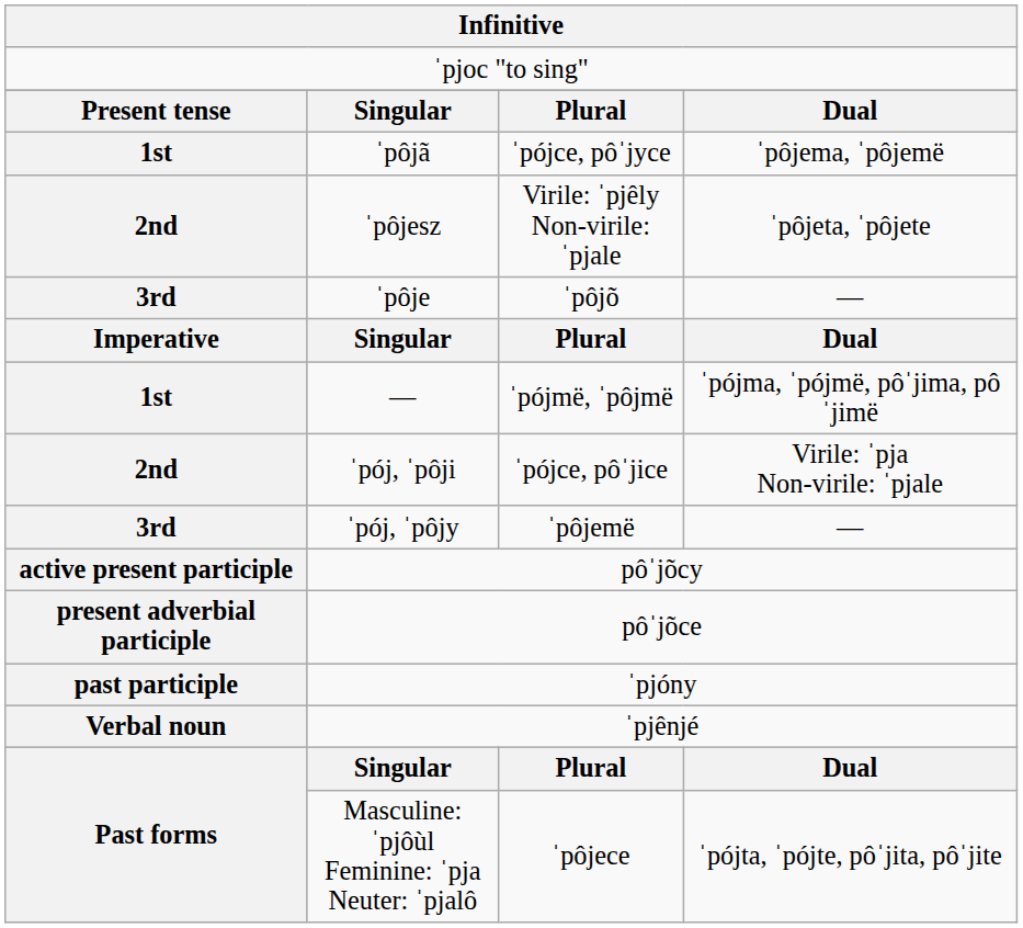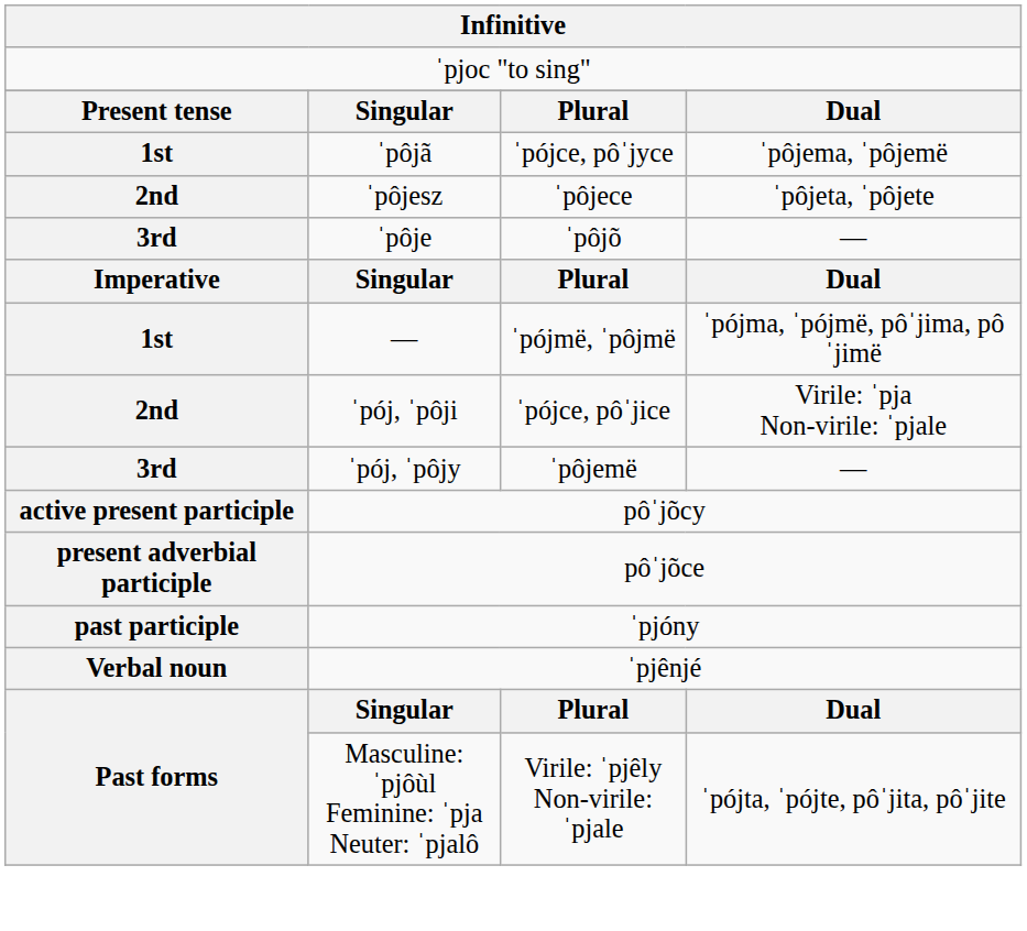 <table class="wikitable" style="text-align:center;">
 <tr>
 <th colspan="4">Infinitive</th>
 </tr>
 <tr>
 <td colspan="4">ˈpjoc "to sing"</td>
 </tr>
 <tr>
 </tr>
 <tr>
 <th>Present tense</th>
 <th>Singular</th>
 <th>Plural</th>
 <th>Dual</th>
 </tr>
 <tr>
 <th>1st</th>
 <td>ˈpôjã</td>
 <td>ˈpójce, pôˈjyce</td>
 <td>ˈpôjema, ˈpôjemë</td>
 </tr>
 <tr>
 <th>2nd</th>
 <td>ˈpôjesz</td>
-<td>Virile: ˈpjêly<br>Non-virile: ˈpjale</td>
+<td>ˈpôjece</td>
 <td>ˈpôjeta, ˈpôjete</td>
 </tr>
 <tr>
 <th>3rd</th>
 <td>ˈpôje</td>
 <td>ˈpôjõ</td>
 <td>—</td>
 </tr>
 <tr>
 <th>Imperative</th>
 <th>Singular</th>
 <th>Plural</th>
 <th>Dual</th>
 </tr>
 <tr>
 <th>1st</th>
 <td>—</td>
 <td>ˈpójmë, ˈpôjmë</td>
 <td>ˈpójma, ˈpójmë, pôˈjima, pôˈjimë</td>
 </tr>
 <tr>
 <th>2nd</th>
 <td>ˈpój, ˈpôji</td>
 <td>ˈpójce, pôˈjice</td>
 <td>Virile: ˈpja<br>Non-virile: ˈpjale</td>
 </tr>
 <tr>
 <th>3rd</th>
 <td>ˈpój, ˈpôjy</td>
 <td>ˈpôjemë</td>
 <td>—</td>
 </tr>
 <tr>
 <th>active present participle</th>
 <td colspan="3">pôˈjõcy</td>
 </tr>
 <tr>
 <th>present adverbial participle</th>
 <td colspan="3">pôˈjõce</td>
 </tr>
 <tr>
 <th>past participle</th>
 <td colspan="3">ˈpjóny</td>
 </tr>
 <tr>
 <th>Verbal noun</th>
 <td colspan="3">ˈpjênjé</td>
 </tr>
 <tr>
 <th rowspan="2">Past forms</th>
 <th>Singular</th>
 <th>Plural</th>
 <th>Dual</th>
 </tr>
 <tr>
 <td>Masculine: ˈpjôùl<br>Feminine: ˈpja<br>Neuter: ˈpjalô</td>
-<td>ˈpôjece</td>
+<td>Virile: ˈpjêly<br>Non-virile: ˈpjale</td>
 <td>ˈpójta, ˈpójte, pôˈjita, pôˈjite</td>
 </tr>
 </table>
